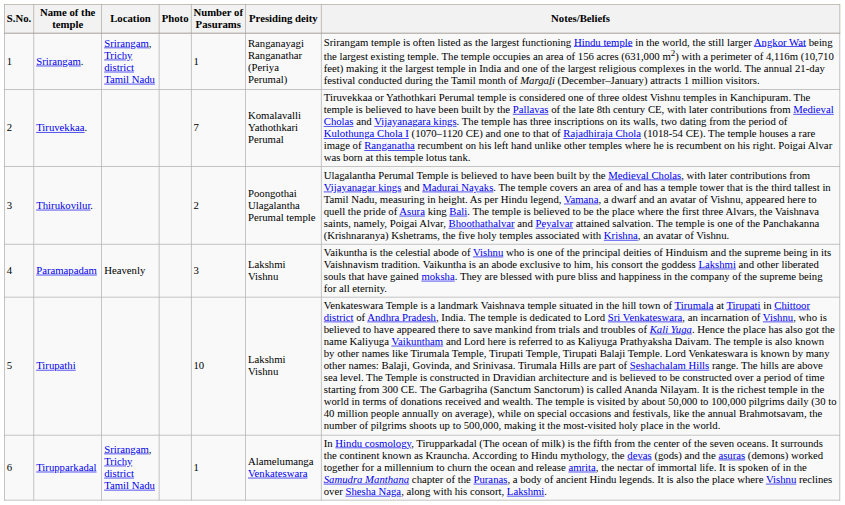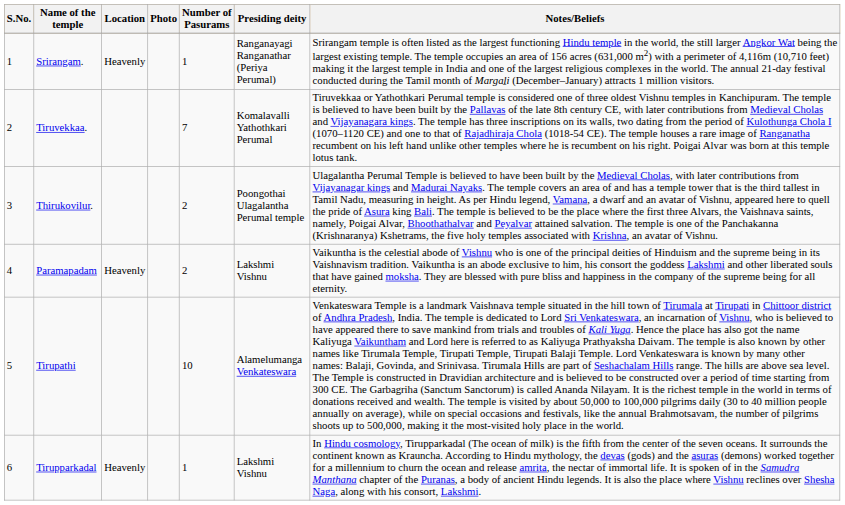 <table class="wikitable sortable">
 <tr style="background:#FFC569">
 <th scope="col">S.No.</th>
 <th scope="col"><strong>Name of the temple</strong></th>
 <th scope="col"><strong>Location</strong></th>
 <th scope="col" class="unsortable"><strong>Photo</strong></th>
 <th scope="col"><strong>Number of Pasurams</strong></th>
 <th scope="col"><strong>Presiding deity</strong></th>
 <th scope="col"><strong>Notes/Beliefs</strong></th>
 </tr>
 <tr align ="center">
 </tr>
 <tr style="background:#ffe;">
 </tr>
 <tr>
 <td>1</td>
 <td><a href='#'>Srirangam</a>.</td>
-<td><a href='#'>Srirangam</a>, <a href='#'>Trichy district</a><br><a href='#'>Tamil Nadu</a><br></td>
+<td>Heavenly</td>
 <td></td>
 <td>1</td>
 <td>Ranganayagi <br>Ranganathar (Periya Perumal)</td>
 <td>Srirangam temple is often listed as the largest functioning <a href='#'>Hindu temple</a> in the world, the still larger <a href='#'>Angkor Wat</a> being the largest existing temple. The temple occupies an area of 156 acres (631,000 m<sup>2</sup>) with a perimeter of 4,116m (10,710 feet) making it the largest temple in India and one of the largest religious complexes in the world. The annual 21-day festival conducted during the Tamil month of <em>Margaḻi</em> (December–January) attracts 1 million visitors.</td>
 </tr>
 <tr>
 <td>2</td>
 <td><a href='#'>Tiruvekkaa</a>.</td>
 <td></td>
 <td></td>
 <td>7</td>
 <td>Komalavalli<br>Yathothkari Perumal</td>
 <td>Tiruvekkaa or Yathothkari Perumal temple is considered one of three oldest Vishnu temples in Kanchipuram. The temple is believed to have been built by the <a href='#'>Pallavas</a> of the late 8th century CE, with later contributions from <a href='#'>Medieval Cholas</a> and <a href='#'>Vijayanagara kings</a>. The temple has three inscriptions on its walls, two dating from the period of <a href='#'>Kulothunga Chola I</a> (1070–1120 CE) and one to that of <a href='#'>Rajadhiraja Chola</a> (1018-54 CE). The temple houses a rare image of <a href='#'>Ranganatha</a> recumbent on his left hand unlike other temples where he is recumbent on his right. Poigai Alvar was born at this temple lotus tank.</td>
 </tr>
 <tr>
 <td>3</td>
 <td><a href='#'>Thirukovilur</a>.</td>
 <td></td>
 <td></td>
 <td>2</td>
 <td>Poongothai <br>Ulagalantha Perumal temple</td>
 <td>Ulagalantha Perumal Temple is believed to have been built by the <a href='#'>Medieval Cholas</a>, with later contributions from <a href='#'>Vijayanagar kings</a> and <a href='#'>Madurai Nayaks</a>. The temple covers an area of  and has a temple tower that is the third tallest in Tamil Nadu, measuring  in height. As per Hindu legend, <a href='#'>Vamana</a>, a dwarf and an avatar of Vishnu, appeared here to quell the pride of <a href='#'>Asura</a> king <a href='#'>Bali</a>. The temple is believed to be the place where the first three Alvars, the Vaishnava saints, namely, Poigai Alvar, <a href='#'>Bhoothathalvar</a> and <a href='#'>Peyalvar</a> attained salvation. The temple is one of the Panchakanna (Krishnaranya) Kshetrams, the five holy temples associated with <a href='#'>Krishna</a>, an avatar of Vishnu.</td>
 </tr>
 <tr>
 <td>4</td>
 <td><a href='#'>Paramapadam</a></td>
 <td>Heavenly</td>
 <td></td>
-<td>3</td>
+<td>2</td>
 <td>Lakshmi<br>Vishnu</td>
 <td>Vaikuntha is the celestial abode of <a href='#'>Vishnu</a> who is one of the principal deities of Hinduism and the supreme being in its Vaishnavism tradition. Vaikuntha is an abode exclusive to him, his consort the goddess <a href='#'>Lakshmi</a> and other liberated souls that have gained <a href='#'>moksha</a>. They are blessed with pure bliss and happiness in the company of the supreme being for all eternity.</td>
 </tr>
 <tr>
 <td>5</td>
 <td><a href='#'>Tirupathi</a></td>
 <td></td>
 <td></td>
 <td>10</td>
-<td>Lakshmi<br>Vishnu</td>
+<td>Alamelumanga<br><a href='#'>Venkateswara</a></td>
 <td>Venkateswara Temple is a landmark Vaishnava temple situated in the hill town of <a href='#'>Tirumala</a> at <a href='#'>Tirupati</a> in <a href='#'>Chittoor district</a> of <a href='#'>Andhra Pradesh</a>, India. The temple is dedicated to Lord <a href='#'>Sri Venkateswara</a>, an incarnation of <a href='#'>Vishnu</a>, who is believed to have appeared there to save mankind from trials and troubles of <em><a href='#'>Kali Yuga</a></em>. Hence the place has also got the name Kaliyuga <a href='#'>Vaikuntham</a> and Lord here is referred to as Kaliyuga Prathyaksha Daivam. The temple is also known by other names like Tirumala Temple, Tirupati Temple, Tirupati Balaji Temple. Lord Venkateswara is known by many other names: Balaji, Govinda, and Srinivasa. Tirumala Hills are part of <a href='#'>Seshachalam Hills</a> range. The hills are  above sea level. The Temple is constructed in Dravidian architecture and is believed to be constructed over a period of time starting from 300 CE. The Garbagriha (Sanctum Sanctorum) is called Ananda Nilayam. It is the richest temple in the world in terms of donations received and wealth. The temple is visited by about 50,000 to 100,000 pilgrims daily (30 to 40 million people annually on average), while on special occasions and festivals, like the annual Brahmotsavam, the number of pilgrims shoots up to 500,000, making it the most-visited holy place in the world.</td>
 </tr>
 <tr>
 <td>6</td>
 <td><a href='#'>Tirupparkadal</a></td>
-<td><a href='#'>Srirangam</a>, <a href='#'>Trichy district</a><br><a href='#'>Tamil Nadu</a><br></td>
+<td>Heavenly</td>
 <td></td>
 <td>1</td>
-<td>Alamelumanga<br><a href='#'>Venkateswara</a></td>
+<td>Lakshmi<br>Vishnu</td>
 <td>In <a href='#'>Hindu cosmology</a>, Tirupparkadal (The ocean of milk) is the fifth from the center of the seven oceans. It surrounds the continent known as Krauncha. According to Hindu mythology, the <a href='#'>devas</a> (gods) and the <a href='#'>asuras</a> (demons) worked together for a millennium to churn the ocean and release <a href='#'>amrita</a>, the nectar of immortal life. It is spoken of in the <a href='#'><em>Samudra Manthana</em></a> chapter of the <a href='#'>Puranas</a>, a body of ancient Hindu legends. It is also the place where <a href='#'>Vishnu</a> reclines over <a href='#'>Shesha Naga</a>, along with his consort, <a href='#'>Lakshmi</a>.</td>
 </tr>
 </table>
